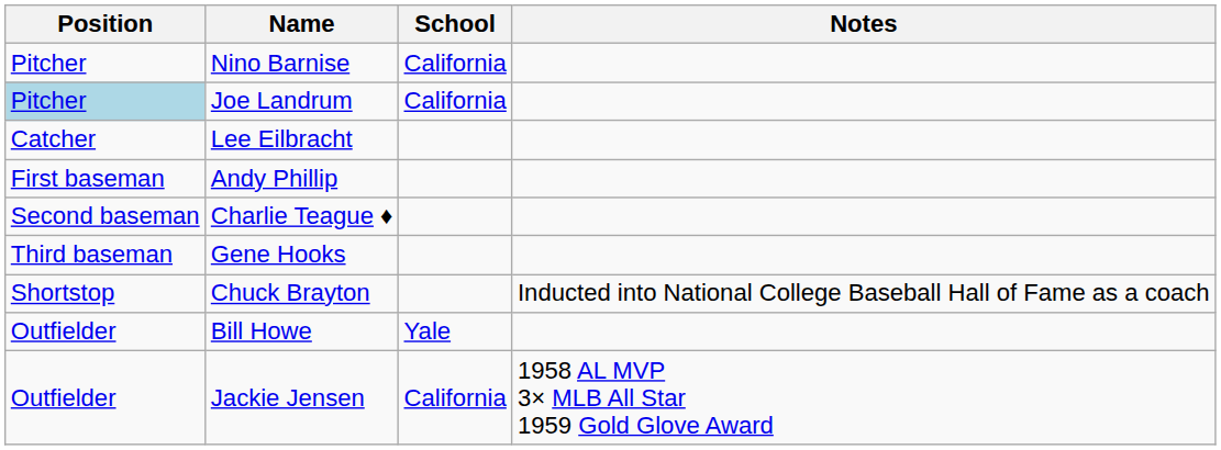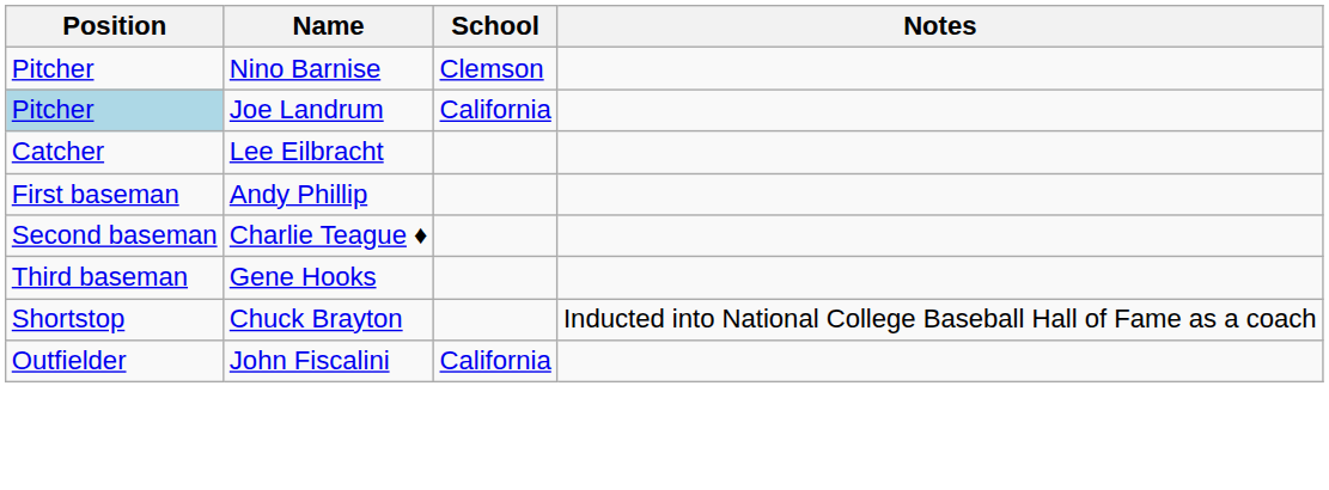 <table class="wikitable">
 <tr>
 <th>Position</th>
 <th>Name</th>
 <th>School</th>
 <th class="unsortable">Notes</th>
 </tr>
 <tr>
 <td><a href='#'>Pitcher</a></td>
 <td><a href='#'>Nino Barnise</a></td>
-<td><a href='#'>California</a></td>
+<td><a href='#'>Clemson</a></td>
 <td></td>
 </tr>
 <tr>
 <td style="background: lightblue;"><a href='#'>Pitcher</a></td>
 <td><a href='#'>Joe Landrum</a></td>
 <td><a href='#'>California</a></td>
 <td></td>
 </tr>
 <tr>
 <td><a href='#'>Catcher</a></td>
 <td><a href='#'>Lee Eilbracht</a></td>
 <td></td>
 <td></td>
 </tr>
 <tr>
 <td><a href='#'>First baseman</a></td>
 <td><a href='#'>Andy Phillip</a></td>
 <td></td>
 <td></td>
 </tr>
 <tr>
 <td><a href='#'>Second baseman</a></td>
 <td><a href='#'>Charlie Teague</a> ♦</td>
 <td></td>
 <td></td>
 </tr>
 <tr>
 <td><a href='#'>Third baseman</a></td>
 <td><a href='#'>Gene Hooks</a></td>
 <td></td>
 <td></td>
 </tr>
 <tr>
 <td><a href='#'>Shortstop</a></td>
 <td><a href='#'>Chuck Brayton</a></td>
 <td></td>
 <td>Inducted into National College Baseball Hall of Fame as a coach</td>
 </tr>
 <tr>
 <td><a href='#'>Outfielder</a></td>
-<td><a href='#'>Bill Howe</a></td>
-<td><a href='#'>Yale</a></td>
+<td><a href='#'>John Fiscalini</a></td>
+<td><a href='#'>California</a></td>
 <td></td>
 </tr>
-<tr>
-<td><a href='#'>Outfielder</a></td>
-<td><a href='#'>Jackie Jensen</a></td>
-<td><a href='#'>California</a></td>
-<td>1958 <a href='#'>AL MVP</a><br> 3× <a href='#'>MLB All Star</a><br>1959 <a href='#'>Gold Glove Award</a></td>
-</tr>
 </table>
